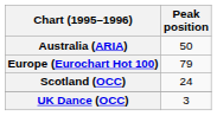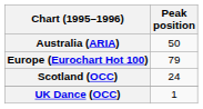 <table class="wikitable sortable plainrowheaders">
 <tr>
 <th>Chart (1995–1996)</th>
 <th>Peak<br>position</th>
 </tr>
 <tr>
 <th scope="row">Australia (<a href='#'>ARIA</a>)</th>
 <td align="center">50</td>
 </tr>
 <tr>
 <th scope="row">Europe (<a href='#'>Eurochart Hot 100</a>)</th>
 <td align="center">79</td>
 </tr>
 <tr>
 <th scope="row">Scotland (<a href='#'>OCC</a>)</th>
 <td align="center">24</td>
 </tr>
 <tr>
 </tr>
 <tr>
 <th scope="row"><a href='#'>UK Dance</a> (<a href='#'>OCC</a>)</th>
-<td align="center">3</td>
+<td align="center">1</td>
 </tr>
 </table>
